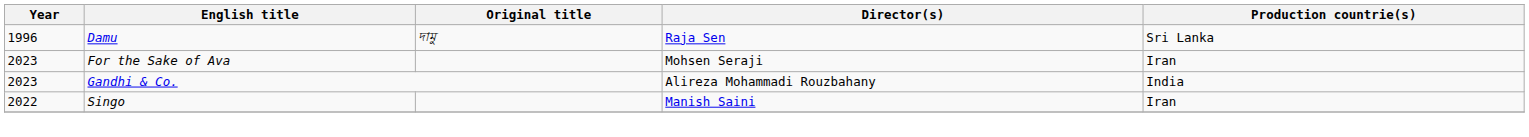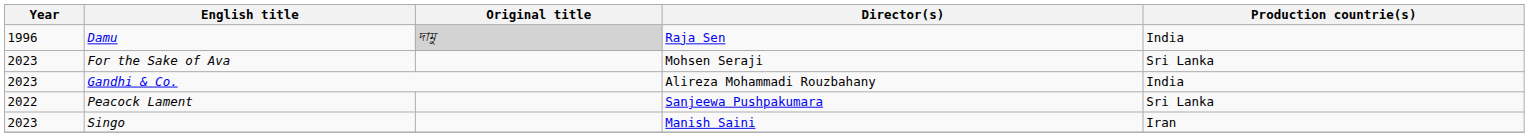 <table class="sortable wikitable" style="width:100%; margin-bottom:4px" cellpadding="5">
 <tr>
 <th scope="col">Year</th>
 <th scope="col">English title</th>
 <th scope="col">Original title</th>
 <th scope="col">Director(s)</th>
 <th scope="col">Production countrie(s)</th>
 </tr>
 <tr>
 <td>1996</td>
 <td><em><a href='#'>Damu</a></em></td>
-<td><em>দামু</em></td>
+<td style="background: lightgrey;"><em>দামু</em></td>
 <td><a href='#'>Raja Sen</a></td>
-<td>Sri Lanka</td>
+<td>India</td>
 </tr>
 <tr>
 <td>2023</td>
 <td><em>For the Sake of Ava</em></td>
 <td></td>
 <td>Mohsen Seraji</td>
-<td>Iran</td>
+<td>Sri Lanka</td>
 </tr>
 <tr>
 <td>2023</td>
 <td colspan=2><em><a href='#'>Gandhi & Co.</a></em></td>
 <td>Alireza Mohammadi Rouzbahany</td>
 <td>India</td>
 </tr>
 <tr>
 <td>2022</td>
+<td><em>Peacock Lament</em></td>
+<td></td>
+<td><a href='#'>Sanjeewa Pushpakumara</a></td>
+<td>Sri Lanka</td>
+</tr>
+<tr>
+<td>2023</td>
 <td><em>Singo</em></td>
 <td></td>
 <td><a href='#'>Manish Saini</a></td>
 <td>Iran</td>
 </tr>
 <tr>
 </tr>
 </table>
